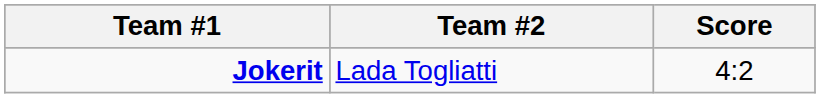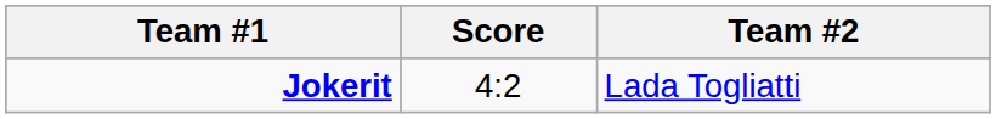 <table class="wikitable" style="text-align: center;">
 <tr>
 <th width=22%>Team #1</th>
+<th width=11%>Score</th>
 <th width=22%>Team #2</th>
-<th width=11%>Score</th>
 </tr>
 <tr>
 <td style="text-align: right;"><strong><a href='#'>Jokerit</a></strong> </td>
+<td>4:2</td>
 <td style="text-align: left;"> <a href='#'>Lada Togliatti</a></td>
-<td>4:2</td>
 </tr>
 </table>
